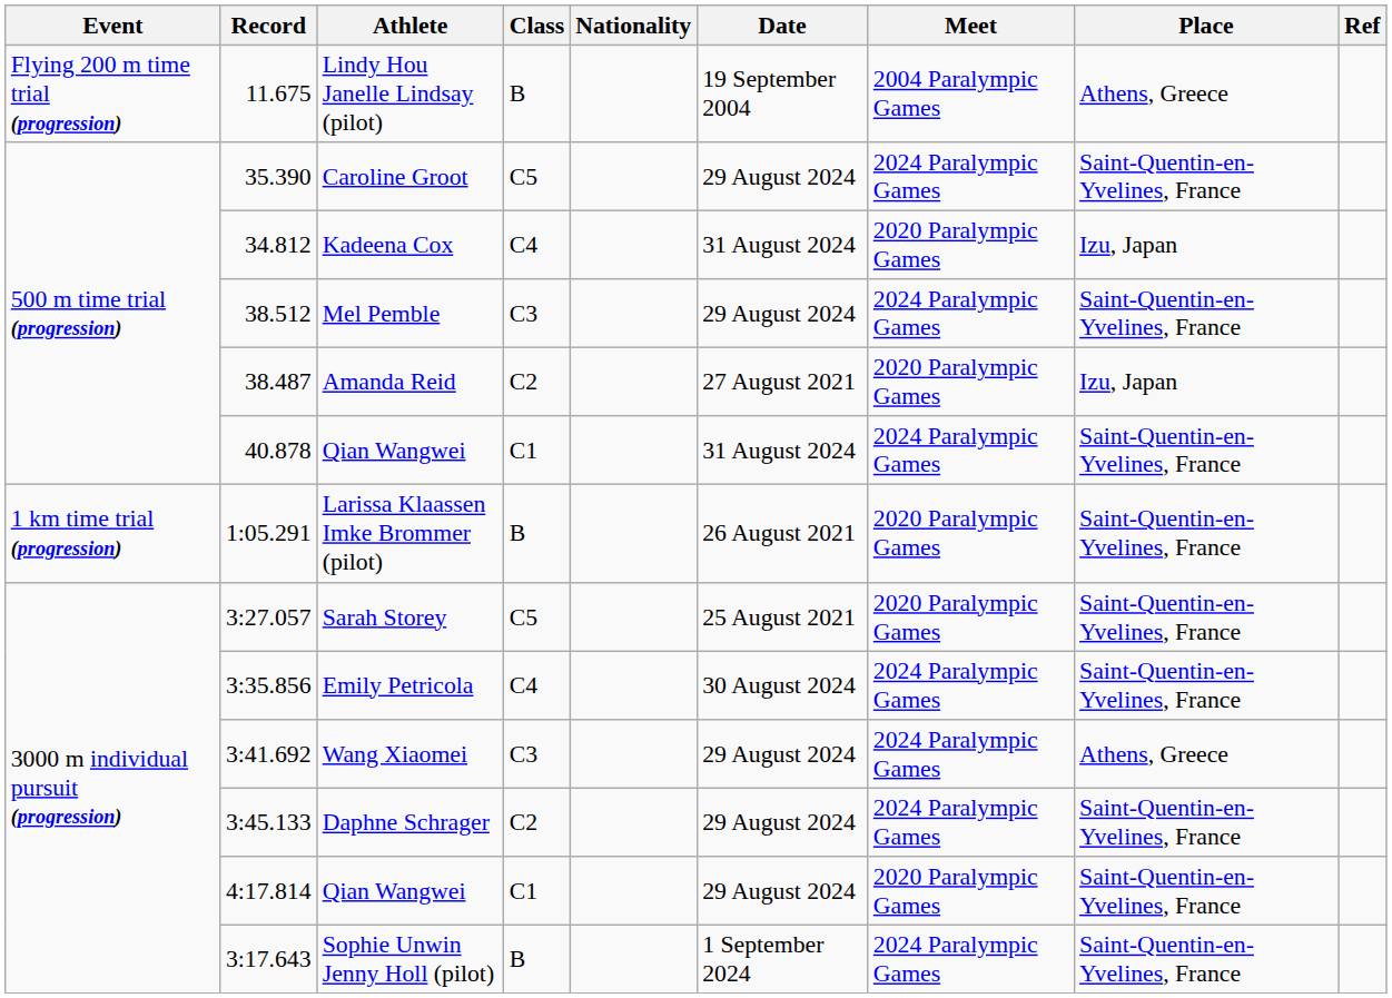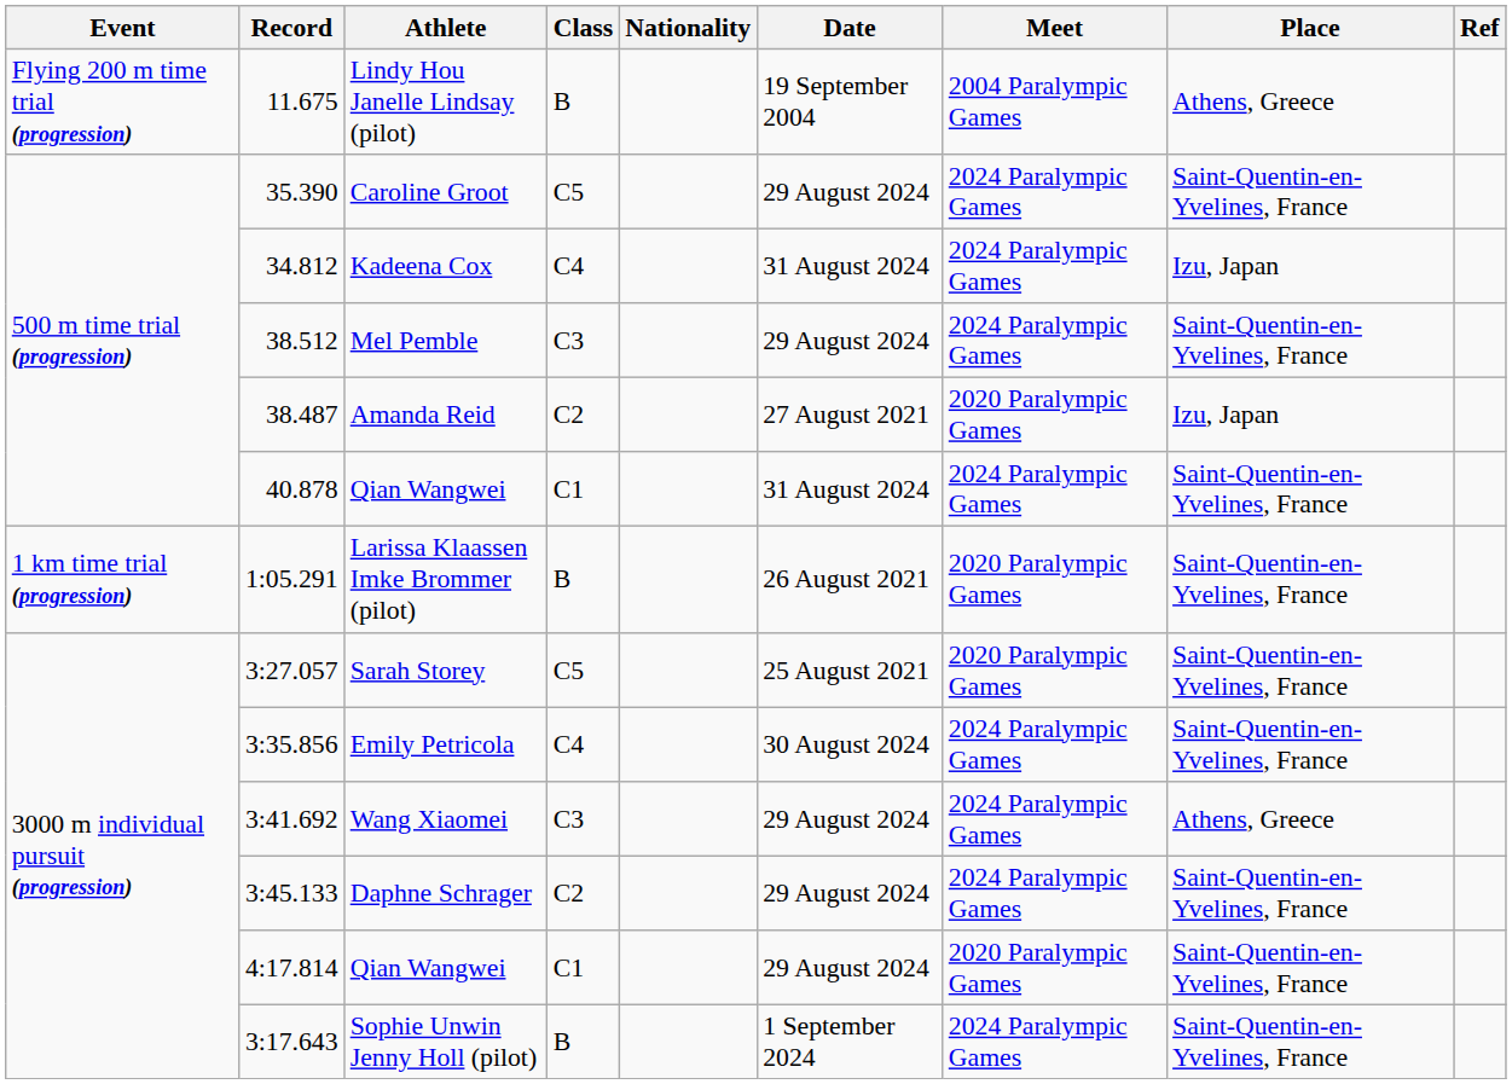 <table class="wikitable" style="font-size:95%">
 <tr>
 <th>Event</th>
 <th>Record</th>
 <th>Athlete</th>
 <th>Class</th>
 <th>Nationality</th>
 <th>Date</th>
 <th>Meet</th>
 <th>Place</th>
 <th>Ref</th>
 </tr>
 <tr>
 <td><a href='#'>Flying 200 m time trial</a><br><small><em> <strong>(<a href='#'>progression</a>)</strong> </em></small></td>
 <td align=right>11.675</td>
 <td><a href='#'>Lindy Hou</a><br><a href='#'>Janelle Lindsay</a> (pilot)</td>
 <td>B</td>
 <td></td>
 <td>19 September 2004</td>
 <td><a href='#'>2004 Paralympic Games</a></td>
 <td><a href='#'>Athens</a>, Greece</td>
 <td></td>
 </tr>
 <tr>
 <td rowspan=5><a href='#'>500 m time trial</a><br><small><em> <strong>(<a href='#'>progression</a>)</strong> </em></small></td>
 <td align=right> 35.390</td>
 <td><a href='#'>Caroline Groot</a></td>
 <td>C5</td>
 <td></td>
 <td>29 August 2024</td>
 <td><a href='#'>2024 Paralympic Games</a></td>
 <td><a href='#'>Saint-Quentin-en-Yvelines</a>, France</td>
 <td></td>
 </tr>
 <tr>
 <td align=right> 34.812</td>
 <td><a href='#'>Kadeena Cox</a></td>
 <td>C4</td>
 <td></td>
 <td>31 August 2024</td>
-<td><a href='#'>2020 Paralympic Games</a></td>
+<td><a href='#'>2024 Paralympic Games</a></td>
 <td><a href='#'>Izu</a>, Japan</td>
 <td></td>
 </tr>
 <tr>
 <td align=right> 38.512</td>
 <td><a href='#'>Mel Pemble</a></td>
 <td>C3</td>
 <td></td>
 <td>29 August 2024</td>
 <td><a href='#'>2024 Paralympic Games</a></td>
 <td><a href='#'>Saint-Quentin-en-Yvelines</a>, France</td>
 <td></td>
 </tr>
 <tr>
 <td align=right>38.487</td>
 <td><a href='#'>Amanda Reid</a></td>
 <td>C2</td>
 <td></td>
 <td>27 August 2021</td>
 <td><a href='#'>2020 Paralympic Games</a></td>
 <td><a href='#'>Izu</a>, Japan</td>
 <td></td>
 </tr>
 <tr>
 <td align=right> 40.878</td>
 <td><a href='#'>Qian Wangwei</a></td>
 <td>C1</td>
 <td></td>
 <td>31 August 2024</td>
 <td><a href='#'>2024 Paralympic Games</a></td>
 <td><a href='#'>Saint-Quentin-en-Yvelines</a>, France</td>
 <td></td>
 </tr>
 <tr>
 <td><a href='#'>1 km time trial</a><br><small><em> <strong>(<a href='#'>progression</a>)</strong> </em></small></td>
 <td align=right>1:05.291</td>
 <td><a href='#'>Larissa Klaassen</a><br><a href='#'>Imke Brommer</a> (pilot)</td>
 <td>B</td>
 <td></td>
 <td>26 August 2021</td>
 <td><a href='#'>2020 Paralympic Games</a></td>
 <td><a href='#'>Saint-Quentin-en-Yvelines</a>, France</td>
 <td></td>
 </tr>
 <tr>
 <td rowspan=6>3000 m <a href='#'>individual pursuit</a><br><small><em> <strong>(<a href='#'>progression</a>)</strong> </em></small></td>
 <td align=right> 3:27.057</td>
 <td><a href='#'>Sarah Storey</a></td>
 <td>C5</td>
 <td></td>
 <td>25 August 2021</td>
 <td><a href='#'>2020 Paralympic Games</a></td>
 <td><a href='#'>Saint-Quentin-en-Yvelines</a>, France</td>
 <td></td>
 </tr>
 <tr>
 <td align=right> 3:35.856</td>
 <td><a href='#'>Emily Petricola</a></td>
 <td>C4</td>
 <td></td>
 <td>30 August 2024</td>
 <td><a href='#'>2024 Paralympic Games</a></td>
 <td><a href='#'>Saint-Quentin-en-Yvelines</a>, France</td>
 <td></td>
 </tr>
 <tr>
 <td align=right> 3:41.692</td>
 <td><a href='#'>Wang Xiaomei</a></td>
 <td>C3</td>
 <td></td>
 <td>29 August 2024</td>
 <td><a href='#'>2024 Paralympic Games</a></td>
 <td><a href='#'>Athens</a>, Greece</td>
 <td></td>
 </tr>
 <tr>
 <td align=right> 3:45.133</td>
 <td><a href='#'>Daphne Schrager</a></td>
 <td>C2</td>
 <td></td>
 <td>29 August 2024</td>
 <td><a href='#'>2024 Paralympic Games</a></td>
 <td><a href='#'>Saint-Quentin-en-Yvelines</a>, France</td>
 <td></td>
 </tr>
 <tr>
 <td align=right>4:17.814</td>
 <td><a href='#'>Qian Wangwei</a></td>
 <td>C1</td>
 <td></td>
 <td>29 August 2024</td>
 <td><a href='#'>2020 Paralympic Games</a></td>
 <td><a href='#'>Saint-Quentin-en-Yvelines</a>, France</td>
 <td></td>
 </tr>
 <tr>
 <td align=right> 3:17.643</td>
 <td><a href='#'>Sophie Unwin</a><br><a href='#'>Jenny Holl</a> (pilot)</td>
 <td>B</td>
 <td></td>
 <td>1 September 2024</td>
 <td><a href='#'>2024 Paralympic Games</a></td>
 <td><a href='#'>Saint-Quentin-en-Yvelines</a>, France</td>
 <td></td>
 </tr>
 </table>
